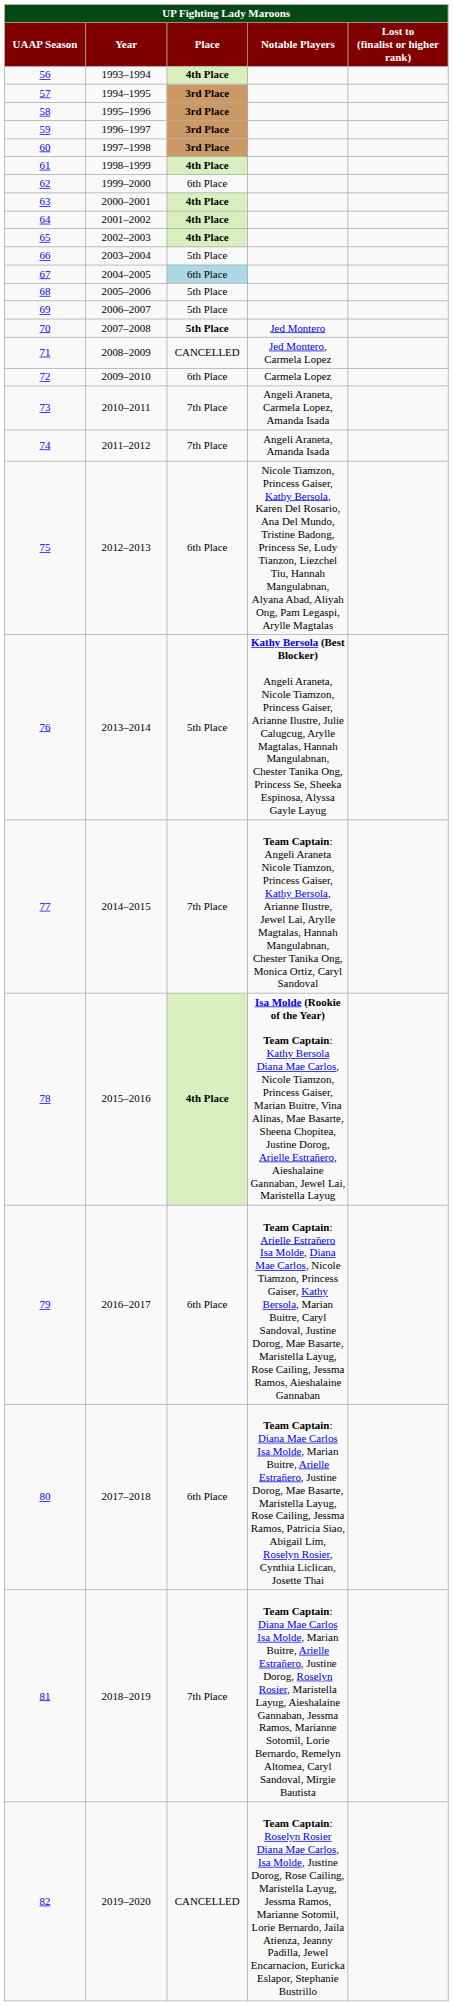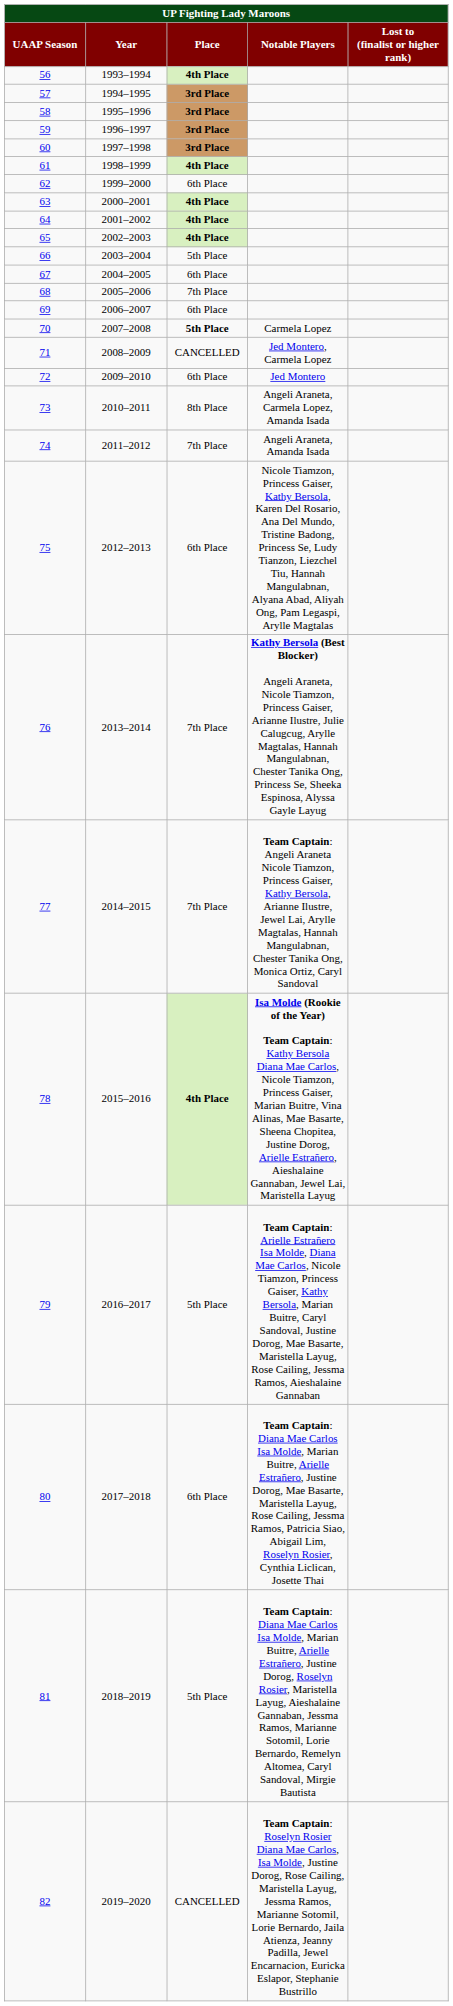 <table class=wikitable style="text-align:center; font-size:90%;">
 <tr>
 <td colspan="8" style="background:#064813; color:white; text-align: center"><strong>UP Fighting Lady Maroons</strong></td>
 </tr>
 <tr>
 <th style="width:100px; background:#800000; color:white;">UAAP Season</th>
 <th style="width:100px; background:#800000; color:white;">Year</th>
 <th style="width:100px; background:#800000; color:white;">Place</th>
 <th style="width:125px; background:#800000; color:white;">Notable Players</th>
 <th style="width:125px; background:#800000; color:white;">Lost to<br>(finalist or higher rank)</th>
 </tr>
 <tr>
 <td><a href='#'>56</a></td>
 <td>1993–1994</td>
 <td bgcolor=#D8F0C0><strong>4th Place</strong></td>
 <td></td>
 <td></td>
 </tr>
 <tr>
 <td><a href='#'>57</a></td>
 <td>1994–1995</td>
 <td bgcolor=#cc9966><strong>3rd Place</strong></td>
 <td></td>
 <td></td>
 </tr>
 <tr>
 <td><a href='#'>58</a></td>
 <td>1995–1996</td>
 <td bgcolor=#cc9966><strong>3rd Place</strong></td>
 <td></td>
 <td></td>
 </tr>
 <tr>
 <td><a href='#'>59</a></td>
 <td>1996–1997</td>
 <td bgcolor=#cc9966><strong>3rd Place</strong></td>
 <td></td>
 <td></td>
 </tr>
 <tr>
 <td><a href='#'>60</a></td>
 <td>1997–1998</td>
 <td bgcolor=#cc9966><strong>3rd Place</strong></td>
 <td></td>
 <td></td>
 </tr>
 <tr>
 <td><a href='#'>61</a></td>
 <td>1998–1999</td>
 <td bgcolor=#D8F0C0><strong>4th Place</strong></td>
 <td></td>
 <td></td>
 </tr>
 <tr>
 <td><a href='#'>62</a></td>
 <td>1999–2000</td>
 <td>6th Place</td>
 <td></td>
 <td></td>
 </tr>
 <tr>
 <td><a href='#'>63</a></td>
 <td>2000–2001</td>
 <td bgcolor=#D8F0C0><strong>4th Place</strong></td>
 <td></td>
 <td></td>
 </tr>
 <tr>
 <td><a href='#'>64</a></td>
 <td>2001–2002</td>
 <td bgcolor=#D8F0C0><strong>4th Place</strong></td>
 <td></td>
 <td></td>
 </tr>
 <tr>
 <td><a href='#'>65</a></td>
 <td>2002–2003</td>
 <td bgcolor=#D8F0C0><strong>4th Place</strong></td>
 <td></td>
 <td></td>
 </tr>
 <tr>
 <td><a href='#'>66</a></td>
 <td>2003–2004</td>
 <td>5th Place</td>
 <td></td>
 <td></td>
 </tr>
 <tr>
 <td><a href='#'>67</a></td>
 <td>2004–2005</td>
-<td style="background: lightblue;">6th Place</td>
+<td>6th Place</td>
 <td></td>
 <td></td>
 </tr>
 <tr>
 <td><a href='#'>68</a></td>
 <td>2005–2006</td>
-<td>5th Place</td>
+<td>7th Place</td>
 <td></td>
 <td></td>
 </tr>
 <tr>
 <td><a href='#'>69</a></td>
 <td>2006–2007</td>
-<td>5th Place</td>
+<td>6th Place</td>
 <td></td>
 <td></td>
 </tr>
 <tr>
 <td><a href='#'>70</a></td>
 <td>2007–2008</td>
 <td><strong>5th Place</strong></td>
-<td><a href='#'>Jed Montero</a></td>
+<td>Carmela Lopez</td>
 <td></td>
 </tr>
 <tr>
 <td><a href='#'>71</a></td>
 <td>2008–2009</td>
 <td>CANCELLED</td>
 <td><a href='#'>Jed Montero</a>, Carmela Lopez</td>
 <td></td>
 </tr>
 <tr>
 <td><a href='#'>72</a></td>
 <td>2009–2010</td>
 <td>6th Place</td>
-<td>Carmela Lopez</td>
+<td><a href='#'>Jed Montero</a></td>
 <td></td>
 </tr>
 <tr>
 <td><a href='#'>73</a></td>
 <td>2010–2011</td>
-<td>7th Place</td>
+<td>8th Place</td>
 <td>Angeli Araneta, Carmela Lopez, Amanda Isada</td>
 <td></td>
 </tr>
 <tr>
 <td><a href='#'>74</a></td>
 <td>2011–2012</td>
 <td>7th Place</td>
 <td>Angeli Araneta, Amanda Isada</td>
 <td></td>
 </tr>
 <tr>
 <td><a href='#'>75</a></td>
 <td>2012–2013</td>
 <td>6th Place</td>
 <td>Nicole Tiamzon, Princess Gaiser, <a href='#'>Kathy Bersola</a>, Karen Del Rosario, Ana Del Mundo, Tristine Badong, Princess Se, Ludy Tianzon, Liezchel Tiu, Hannah Mangulabnan, Alyana Abad, Aliyah Ong, Pam Legaspi, Arylle Magtalas</td>
 <td></td>
 </tr>
 <tr>
 <td><a href='#'>76</a></td>
 <td>2013–2014</td>
-<td>5th Place</td>
+<td>7th Place</td>
 <td><strong><a href='#'>Kathy Bersola</a> (Best Blocker)</strong><br><br>   Angeli Araneta, Nicole Tiamzon, Princess Gaiser, Arianne Ilustre, Julie Calugcug, Arylle Magtalas, Hannah Mangulabnan, Chester Tanika Ong, Princess Se, Sheeka Espinosa, Alyssa Gayle Layug</td>
 <td></td>
 </tr>
 <tr>
 <td><a href='#'>77</a></td>
 <td>2014–2015</td>
 <td>7th Place</td>
 <td><br><strong>Team Captain</strong>: Angeli Araneta <br>  Nicole Tiamzon, Princess Gaiser, <a href='#'>Kathy Bersola</a>, Arianne Ilustre, Jewel Lai, Arylle Magtalas, Hannah Mangulabnan, Chester Tanika Ong, Monica Ortiz, Caryl Sandoval</td>
 <td></td>
 </tr>
 <tr>
 <td><a href='#'>78</a></td>
 <td>2015–2016</td>
 <td bgcolor=#D8F0C0><strong>4th Place</strong></td>
 <td><strong><a href='#'>Isa Molde</a> (Rookie of the Year)</strong> <br> <br> <strong>Team Captain</strong>: <a href='#'>Kathy Bersola</a><br> <a href='#'>Diana Mae Carlos</a>, Nicole Tiamzon, Princess Gaiser, Marian Buitre, Vina Alinas, Mae Basarte, Sheena Chopitea, Justine Dorog, <a href='#'>Arielle Estrañero</a>, Aieshalaine Gannaban, Jewel Lai, Maristella Layug</td>
 <td></td>
 </tr>
 <tr>
 <td><a href='#'>79</a></td>
 <td>2016–2017</td>
-<td>6th Place</td>
+<td>5th Place</td>
 <td><br><strong>Team Captain</strong>: <a href='#'>Arielle Estrañero</a> <br> <a href='#'>Isa Molde</a>, <a href='#'>Diana Mae Carlos</a>, Nicole Tiamzon, Princess Gaiser, <a href='#'>Kathy Bersola</a>,  Marian Buitre, Caryl Sandoval, Justine Dorog, Mae Basarte, Maristella Layug, Rose Cailing, Jessma Ramos, Aieshalaine Gannaban</td>
 <td></td>
 </tr>
 <tr>
 <td><a href='#'>80</a></td>
 <td>2017–2018</td>
 <td>6th Place</td>
 <td><br><strong>Team Captain</strong>: <a href='#'>Diana Mae Carlos</a> <br> <a href='#'>Isa Molde</a>, Marian Buitre, <a href='#'>Arielle Estrañero</a>, Justine Dorog, Mae Basarte, Maristella Layug, Rose Cailing, Jessma Ramos, Patricia Siao, Abigail Lim, <a href='#'>Roselyn Rosier</a>, Cynthia Liclican, Josette Thai</td>
 <td></td>
 </tr>
 <tr>
 <td><a href='#'>81</a></td>
 <td>2018–2019</td>
-<td>7th Place</td>
+<td>5th Place</td>
 <td><br><strong>Team Captain</strong>: <a href='#'>Diana Mae Carlos</a> <br> <a href='#'>Isa Molde</a>, Marian Buitre, <a href='#'>Arielle Estrañero</a>, Justine Dorog, <a href='#'>Roselyn Rosier</a>, Maristella Layug, Aieshalaine Gannaban, Jessma Ramos, Marianne Sotomil, Lorie Bernardo, Remelyn Altomea, Caryl Sandoval, Mirgie Bautista</td>
 <td></td>
 </tr>
 <tr>
 <td><a href='#'>82</a></td>
 <td>2019–2020</td>
 <td>CANCELLED</td>
 <td><br><strong>Team Captain</strong>: <a href='#'>Roselyn Rosier</a> <br> <a href='#'>Diana Mae Carlos</a>, <a href='#'>Isa Molde</a>, Justine Dorog, Rose Cailing, Maristella Layug, Jessma Ramos, Marianne Sotomil, Lorie Bernardo, Jaila Atienza, Jeanny Padilla, Jewel Encarnacion, Euricka Eslapor, Stephanie Bustrillo</td>
 <td></td>
 </tr>
 </table>
